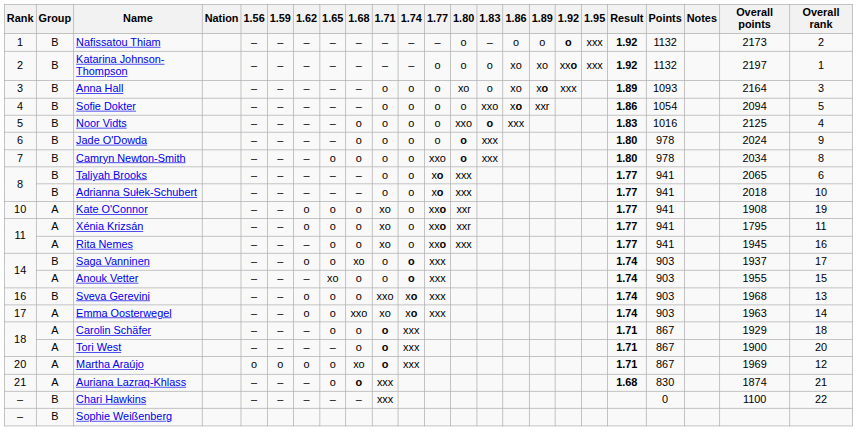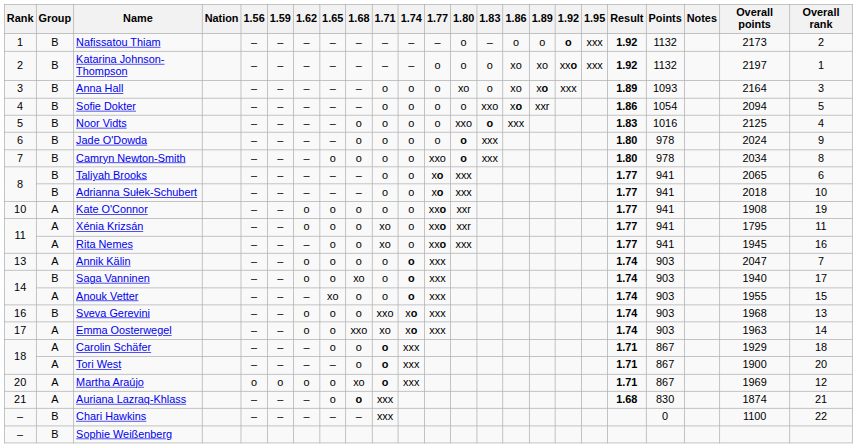 <table class="wikitable sortable" style="text-align:center">
 <tr>
 <th>Rank</th>
 <th>Group</th>
 <th>Name</th>
 <th>Nation</th>
 <th>1.56</th>
 <th>1.59</th>
 <th>1.62</th>
 <th>1.65</th>
 <th>1.68</th>
 <th>1.71</th>
 <th>1.74</th>
 <th>1.77</th>
 <th>1.80</th>
 <th>1.83</th>
 <th>1.86</th>
 <th>1.89</th>
 <th>1.92</th>
 <th>1.95</th>
 <th>Result</th>
 <th>Points</th>
 <th>Notes</th>
 <th>Overall points</th>
 <th>Overall rank</th>
 </tr>
 <tr>
 <td>1</td>
 <td>B</td>
 <td align="left"><a href='#'>Nafissatou Thiam</a></td>
 <td align="left"></td>
 <td>–</td>
 <td>–</td>
 <td>–</td>
 <td>–</td>
 <td>–</td>
 <td>–</td>
 <td>–</td>
 <td>–</td>
 <td>o</td>
 <td>–</td>
 <td>o</td>
 <td>o</td>
 <td><strong>o</strong></td>
 <td>xxx</td>
 <td><strong>1.92</strong></td>
 <td>1132</td>
 <td></td>
 <td>2173</td>
 <td>2</td>
 </tr>
 <tr>
 <td>2</td>
 <td>B</td>
 <td align="left"><a href='#'>Katarina Johnson-Thompson</a></td>
 <td align="left"></td>
 <td>–</td>
 <td>–</td>
 <td>–</td>
 <td>–</td>
 <td>–</td>
 <td>–</td>
 <td>–</td>
 <td>o</td>
 <td>o</td>
 <td>o</td>
 <td>xo</td>
 <td>xo</td>
 <td>xx<strong>o</strong></td>
 <td>xxx</td>
 <td><strong>1.92</strong></td>
 <td>1132</td>
 <td></td>
 <td>2197</td>
 <td>1</td>
 </tr>
 <tr>
 <td>3</td>
 <td>B</td>
 <td align="left"><a href='#'>Anna Hall</a></td>
 <td align="left"></td>
 <td>–</td>
 <td>–</td>
 <td>–</td>
 <td>–</td>
 <td>–</td>
 <td>o</td>
 <td>o</td>
 <td>o</td>
 <td>xo</td>
 <td>o</td>
 <td>xo</td>
 <td>x<strong>o</strong></td>
 <td>xxx</td>
 <td></td>
 <td><strong>1.89</strong></td>
 <td>1093</td>
 <td></td>
 <td>2164</td>
 <td>3</td>
 </tr>
 <tr>
 <td>4</td>
 <td>B</td>
 <td align="left"><a href='#'>Sofie Dokter</a></td>
 <td align="left"></td>
 <td>–</td>
 <td>–</td>
 <td>–</td>
 <td>–</td>
 <td>–</td>
 <td>o</td>
 <td>o</td>
 <td>o</td>
 <td>o</td>
 <td>xxo</td>
 <td>x<strong>o</strong></td>
 <td>xxr</td>
 <td></td>
 <td></td>
 <td><strong>1.86</strong></td>
 <td>1054</td>
 <td></td>
 <td>2094</td>
 <td>5</td>
 </tr>
 <tr>
 <td>5</td>
 <td>B</td>
 <td align="left"><a href='#'>Noor Vidts</a></td>
 <td align="left"></td>
 <td>–</td>
 <td>–</td>
 <td>–</td>
 <td>–</td>
 <td>o</td>
 <td>o</td>
 <td>o</td>
 <td>o</td>
 <td>xxo</td>
 <td><strong>o</strong></td>
 <td>xxx</td>
 <td></td>
 <td></td>
 <td></td>
 <td><strong>1.83</strong></td>
 <td>1016</td>
 <td></td>
 <td>2125</td>
 <td>4</td>
 </tr>
 <tr>
 <td>6</td>
 <td>B</td>
 <td align="left"><a href='#'>Jade O'Dowda</a></td>
 <td align="left"></td>
 <td>–</td>
 <td>–</td>
 <td>–</td>
 <td>–</td>
 <td>o</td>
 <td>o</td>
 <td>o</td>
 <td>o</td>
 <td><strong>o</strong></td>
 <td>xxx</td>
 <td></td>
 <td></td>
 <td></td>
 <td></td>
 <td><strong>1.80</strong></td>
 <td>978</td>
 <td></td>
 <td>2024</td>
 <td>9</td>
 </tr>
 <tr>
 <td>7</td>
 <td>B</td>
 <td align="left"><a href='#'>Camryn Newton-Smith</a></td>
 <td align="left"></td>
 <td>–</td>
 <td>–</td>
 <td>–</td>
 <td>o</td>
 <td>o</td>
 <td>o</td>
 <td>o</td>
 <td>xxo</td>
 <td><strong>o</strong></td>
 <td>xxx</td>
 <td></td>
 <td></td>
 <td></td>
 <td></td>
 <td><strong>1.80</strong></td>
 <td>978</td>
 <td></td>
 <td>2034</td>
 <td>8</td>
 </tr>
 <tr>
 <td rowspan="2">8</td>
 <td>B</td>
 <td align="left"><a href='#'>Taliyah Brooks</a></td>
 <td align="left"></td>
 <td>–</td>
 <td>–</td>
 <td>–</td>
 <td>–</td>
 <td>–</td>
 <td>o</td>
 <td>o</td>
 <td>x<strong>o</strong></td>
 <td>xxx</td>
 <td></td>
 <td></td>
 <td></td>
 <td></td>
 <td></td>
 <td><strong>1.77</strong></td>
 <td>941</td>
 <td></td>
 <td>2065</td>
 <td>6</td>
 </tr>
 <tr>
 <td>B</td>
 <td align="left"><a href='#'>Adrianna Sułek-Schubert</a></td>
 <td align="left"></td>
 <td>–</td>
 <td>–</td>
 <td>–</td>
 <td>–</td>
 <td>–</td>
 <td>o</td>
 <td>o</td>
 <td>x<strong>o</strong></td>
 <td>xxx</td>
 <td></td>
 <td></td>
 <td></td>
 <td></td>
 <td></td>
 <td><strong>1.77</strong></td>
 <td>941</td>
 <td></td>
 <td>2018</td>
 <td>10</td>
 </tr>
 <tr>
 <td>10</td>
 <td>A</td>
 <td align="left"><a href='#'>Kate O'Connor</a></td>
 <td align="left"></td>
 <td>–</td>
 <td>–</td>
 <td>o</td>
 <td>o</td>
 <td>o</td>
-<td>xo</td>
+<td>o</td>
 <td>o</td>
 <td>xx<strong>o</strong></td>
 <td>xxr</td>
 <td></td>
 <td></td>
 <td></td>
 <td></td>
 <td></td>
 <td><strong>1.77</strong></td>
 <td>941</td>
 <td></td>
 <td>1908</td>
 <td>19</td>
 </tr>
 <tr>
 <td rowspan="2">11</td>
 <td>A</td>
 <td align="left"><a href='#'>Xénia Krizsán</a></td>
 <td align="left"></td>
 <td>–</td>
 <td>–</td>
 <td>o</td>
 <td>o</td>
 <td>o</td>
 <td>xo</td>
 <td>o</td>
 <td>xx<strong>o</strong></td>
 <td>xxr</td>
 <td></td>
 <td></td>
 <td></td>
 <td></td>
 <td></td>
 <td><strong>1.77</strong></td>
 <td>941</td>
 <td></td>
 <td>1795</td>
 <td>11</td>
 </tr>
 <tr>
 <td>A</td>
 <td align="left"><a href='#'>Rita Nemes</a></td>
 <td align="left"></td>
 <td>–</td>
 <td>–</td>
 <td>–</td>
 <td>o</td>
 <td>o</td>
 <td>xo</td>
 <td>o</td>
 <td>xx<strong>o</strong></td>
 <td>xxx</td>
 <td></td>
 <td></td>
 <td></td>
 <td></td>
 <td></td>
 <td><strong>1.77</strong></td>
 <td>941</td>
 <td></td>
 <td>1945</td>
 <td>16</td>
 </tr>
 <tr>
+<td>13</td>
+<td>A</td>
+<td align="left"><a href='#'>Annik Kälin</a></td>
+<td align="left"></td>
+<td>–</td>
+<td>–</td>
+<td>o</td>
+<td>o</td>
+<td>o</td>
+<td>o</td>
+<td><strong>o</strong></td>
+<td>xxx</td>
+<td></td>
+<td></td>
+<td></td>
+<td></td>
+<td></td>
+<td></td>
+<td><strong>1.74</strong></td>
+<td>903</td>
+<td></td>
+<td>2047</td>
+<td>7</td>
+</tr>
+<tr>
 <td rowspan="2">14</td>
 <td>B</td>
 <td align="left"><a href='#'>Saga Vanninen</a></td>
 <td align="left"></td>
 <td>–</td>
 <td>–</td>
 <td>o</td>
 <td>o</td>
 <td>xo</td>
 <td>o</td>
 <td><strong>o</strong></td>
 <td>xxx</td>
 <td></td>
 <td></td>
 <td></td>
 <td></td>
 <td></td>
 <td></td>
 <td><strong>1.74</strong></td>
 <td>903</td>
 <td></td>
-<td>1937</td>
+<td>1940</td>
 <td>17</td>
 </tr>
 <tr>
 <td>A</td>
 <td align="left"><a href='#'>Anouk Vetter</a></td>
 <td align="left"></td>
 <td>–</td>
 <td>–</td>
 <td>–</td>
 <td>xo</td>
 <td>o</td>
 <td>o</td>
 <td><strong>o</strong></td>
 <td>xxx</td>
 <td></td>
 <td></td>
 <td></td>
 <td></td>
 <td></td>
 <td></td>
 <td><strong>1.74</strong></td>
 <td>903</td>
 <td></td>
 <td>1955</td>
 <td>15</td>
 </tr>
 <tr>
 <td>16</td>
 <td>B</td>
 <td align="left"><a href='#'>Sveva Gerevini</a></td>
 <td align="left"></td>
 <td>–</td>
 <td>–</td>
 <td>o</td>
 <td>o</td>
 <td>o</td>
 <td>xxo</td>
 <td>x<strong>o</strong></td>
 <td>xxx</td>
 <td></td>
 <td></td>
 <td></td>
 <td></td>
 <td></td>
 <td></td>
 <td><strong>1.74</strong></td>
 <td>903</td>
 <td></td>
 <td>1968</td>
 <td>13</td>
 </tr>
 <tr>
 <td>17</td>
 <td>A</td>
 <td align="left"><a href='#'>Emma Oosterwegel</a></td>
 <td align="left"></td>
 <td>–</td>
 <td>–</td>
 <td>o</td>
 <td>o</td>
 <td>xxo</td>
 <td>xo</td>
 <td>x<strong>o</strong></td>
 <td>xxx</td>
 <td></td>
 <td></td>
 <td></td>
 <td></td>
 <td></td>
 <td></td>
 <td><strong>1.74</strong></td>
 <td>903</td>
 <td></td>
 <td>1963</td>
 <td>14</td>
 </tr>
 <tr>
 <td rowspan="2">18</td>
 <td>A</td>
 <td align="left"><a href='#'>Carolin Schäfer</a></td>
 <td align="left"></td>
 <td>–</td>
 <td>–</td>
 <td>–</td>
 <td>o</td>
 <td>o</td>
 <td><strong>o</strong></td>
 <td>xxx</td>
 <td></td>
 <td></td>
 <td></td>
 <td></td>
 <td></td>
 <td></td>
 <td></td>
 <td><strong>1.71</strong></td>
 <td>867</td>
 <td></td>
 <td>1929</td>
 <td>18</td>
 </tr>
 <tr>
 <td>A</td>
 <td align="left"><a href='#'>Tori West</a></td>
 <td align="left"></td>
 <td>–</td>
 <td>–</td>
 <td>–</td>
 <td>–</td>
 <td>o</td>
 <td><strong>o</strong></td>
 <td>xxx</td>
 <td></td>
 <td></td>
 <td></td>
 <td></td>
 <td></td>
 <td></td>
 <td></td>
 <td><strong>1.71</strong></td>
 <td>867</td>
 <td></td>
 <td>1900</td>
 <td>20</td>
 </tr>
 <tr>
 <td>20</td>
 <td>A</td>
 <td align="left"><a href='#'>Martha Araújo</a></td>
 <td align="left"></td>
 <td>o</td>
 <td>o</td>
 <td>o</td>
 <td>o</td>
 <td>xo</td>
 <td><strong>o</strong></td>
 <td>xxx</td>
 <td></td>
 <td></td>
 <td></td>
 <td></td>
 <td></td>
 <td></td>
 <td></td>
 <td><strong>1.71</strong></td>
 <td>867</td>
 <td></td>
 <td>1969</td>
 <td>12</td>
 </tr>
 <tr>
 <td>21</td>
 <td>A</td>
 <td align="left"><a href='#'>Auriana Lazraq-Khlass</a></td>
 <td align="left"></td>
 <td>–</td>
 <td>–</td>
 <td>–</td>
 <td>o</td>
 <td><strong>o</strong></td>
 <td>xxx</td>
 <td></td>
 <td></td>
 <td></td>
 <td></td>
 <td></td>
 <td></td>
 <td></td>
 <td></td>
 <td><strong>1.68</strong></td>
 <td>830</td>
 <td></td>
 <td>1874</td>
 <td>21</td>
 </tr>
 <tr>
 <td>–</td>
 <td>B</td>
 <td align="left"><a href='#'>Chari Hawkins</a></td>
 <td align="left"></td>
 <td>–</td>
 <td>–</td>
 <td>–</td>
 <td>–</td>
 <td>–</td>
 <td>xxx</td>
 <td></td>
 <td></td>
 <td></td>
 <td></td>
 <td></td>
 <td></td>
 <td></td>
 <td></td>
 <td><strong></strong></td>
 <td>0</td>
 <td></td>
 <td>1100</td>
 <td>22</td>
 </tr>
 <tr>
 <td>–</td>
 <td>B</td>
 <td align="left"><a href='#'>Sophie Weißenberg</a></td>
 <td align="left"></td>
 <td></td>
 <td></td>
 <td></td>
 <td></td>
 <td></td>
 <td></td>
 <td></td>
 <td></td>
 <td></td>
 <td></td>
 <td></td>
 <td></td>
 <td></td>
 <td></td>
 <td></td>
 <td></td>
 <td></td>
 <td></td>
 <td></td>
 </tr>
 </table>
